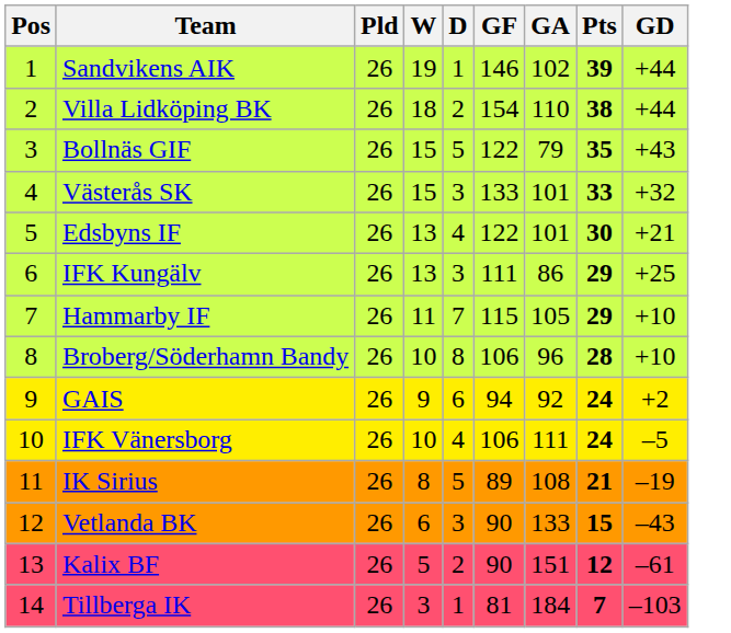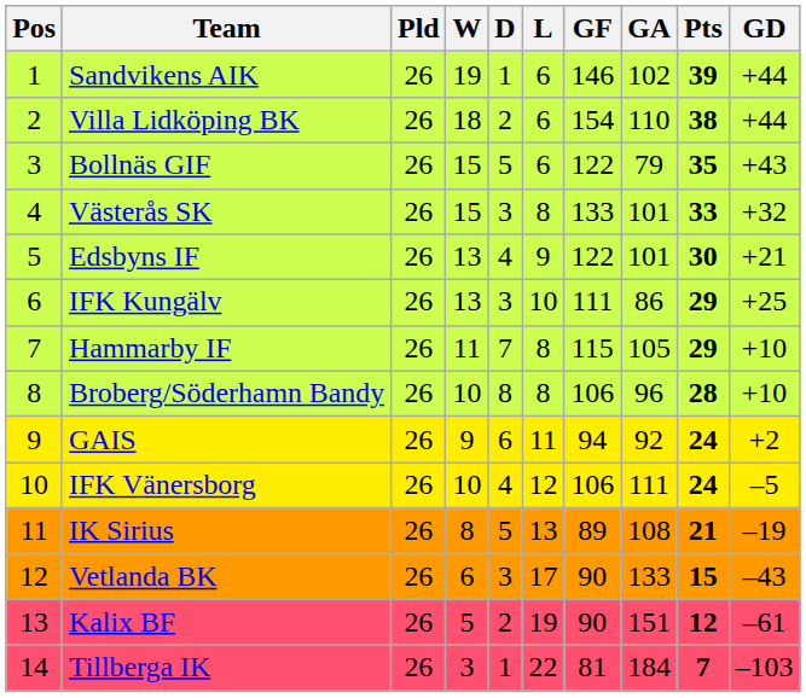 <table class="wikitable sortable" style="text-align: left;">
 <tr>
 <th>Pos</th>
 <th>Team</th>
 <th>Pld</th>
 <th>W</th>
 <th>D</th>
+<th>L</th>
 <th>GF</th>
 <th>GA</th>
 <th>Pts</th>
 <th>GD</th>
 </tr>
 <tr style="text-align:center; background:#ccff50;">
 <td>1</td>
 <td style="text-align:left;"><a href='#'>Sandvikens AIK</a></td>
 <td>26</td>
 <td>19</td>
 <td>1</td>
+<td>6</td>
 <td>146</td>
 <td>102</td>
 <td><strong>39</strong></td>
 <td>+44</td>
 </tr>
 <tr style="text-align:center; background:#ccff50;">
 <td>2</td>
 <td style="text-align:left;"><a href='#'>Villa Lidköping BK</a></td>
 <td>26</td>
 <td>18</td>
 <td>2</td>
+<td>6</td>
 <td>154</td>
 <td>110</td>
 <td><strong>38</strong></td>
 <td>+44</td>
 </tr>
 <tr style="text-align:center; background:#ccff50;">
 <td>3</td>
 <td style="text-align:left;"><a href='#'>Bollnäs GIF</a></td>
 <td>26</td>
 <td>15</td>
 <td>5</td>
+<td>6</td>
 <td>122</td>
 <td>79</td>
 <td><strong>35</strong></td>
 <td>+43</td>
 </tr>
 <tr style="text-align:center; background:#ccff50;">
 <td>4</td>
 <td style="text-align:left;"><a href='#'>Västerås SK</a></td>
 <td>26</td>
 <td>15</td>
 <td>3</td>
+<td>8</td>
 <td>133</td>
 <td>101</td>
 <td><strong>33</strong></td>
 <td>+32</td>
 </tr>
 <tr style="text-align:center; background:#ccff50;">
 <td>5</td>
 <td style="text-align:left;"><a href='#'>Edsbyns IF</a></td>
 <td>26</td>
 <td>13</td>
 <td>4</td>
+<td>9</td>
 <td>122</td>
 <td>101</td>
 <td><strong>30</strong></td>
 <td>+21</td>
 </tr>
 <tr style="text-align:center; background:#ccff50;">
 <td>6</td>
 <td style="text-align:left;"><a href='#'>IFK Kungälv</a></td>
 <td>26</td>
 <td>13</td>
 <td>3</td>
+<td>10</td>
 <td>111</td>
 <td>86</td>
 <td><strong>29</strong></td>
 <td>+25</td>
 </tr>
 <tr style="text-align:center; background:#ccff50;">
 <td>7</td>
 <td style="text-align:left;"><a href='#'>Hammarby IF</a></td>
 <td>26</td>
 <td>11</td>
 <td>7</td>
+<td>8</td>
 <td>115</td>
 <td>105</td>
 <td><strong>29</strong></td>
 <td>+10</td>
 </tr>
 <tr style="text-align:center; background:#ccff50;">
 <td>8</td>
 <td style="text-align:left;"><a href='#'>Broberg/Söderhamn Bandy</a></td>
 <td>26</td>
 <td>10</td>
+<td>8</td>
 <td>8</td>
 <td>106</td>
 <td>96</td>
 <td><strong>28</strong></td>
 <td>+10</td>
 </tr>
 <tr style="text-align:center; background:#fe0;">
 <td>9</td>
 <td style="text-align:left;"><a href='#'>GAIS</a></td>
 <td>26</td>
 <td>9</td>
 <td>6</td>
+<td>11</td>
 <td>94</td>
 <td>92</td>
 <td><strong>24</strong></td>
 <td>+2</td>
 </tr>
 <tr style="text-align:center; background:#fe0;">
 <td>10</td>
 <td style="text-align:left;"><a href='#'>IFK Vänersborg</a></td>
 <td>26</td>
 <td>10</td>
 <td>4</td>
+<td>12</td>
 <td>106</td>
 <td>111</td>
 <td><strong>24</strong></td>
 <td>–5</td>
 </tr>
 <tr style="text-align:center; background:#f90;">
 <td>11</td>
 <td style="text-align:left;"><a href='#'>IK Sirius</a></td>
 <td>26</td>
 <td>8</td>
 <td>5</td>
+<td>13</td>
 <td>89</td>
 <td>108</td>
 <td><strong>21</strong></td>
 <td>–19</td>
 </tr>
 <tr style="text-align:center; background:#f90;">
 <td>12</td>
 <td style="text-align:left;"><a href='#'>Vetlanda BK</a></td>
 <td>26</td>
 <td>6</td>
 <td>3</td>
+<td>17</td>
 <td>90</td>
 <td>133</td>
 <td><strong>15</strong></td>
 <td>–43</td>
 </tr>
 <tr style="text-align:center; background:#ff5070;">
 <td>13</td>
 <td style="text-align:left;"><a href='#'>Kalix BF</a></td>
 <td>26</td>
 <td>5</td>
 <td>2</td>
+<td>19</td>
 <td>90</td>
 <td>151</td>
 <td><strong>12</strong></td>
 <td>–61</td>
 </tr>
 <tr style="text-align:center; background:#ff5070;">
 <td>14</td>
 <td style="text-align:left;"><a href='#'>Tillberga IK</a></td>
 <td>26</td>
 <td>3</td>
 <td>1</td>
+<td>22</td>
 <td>81</td>
 <td>184</td>
 <td><strong>7</strong></td>
 <td>–103</td>
 </tr>
 </table>
